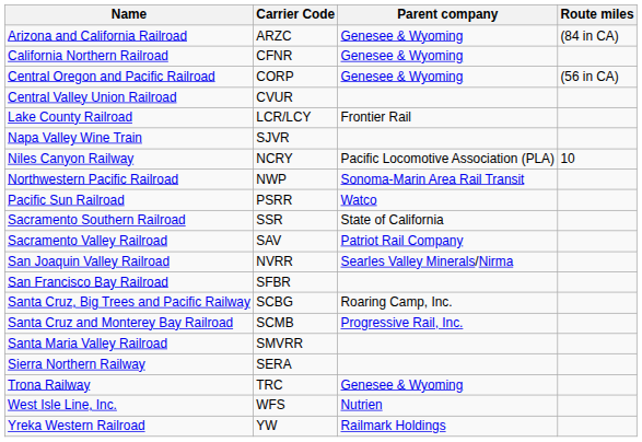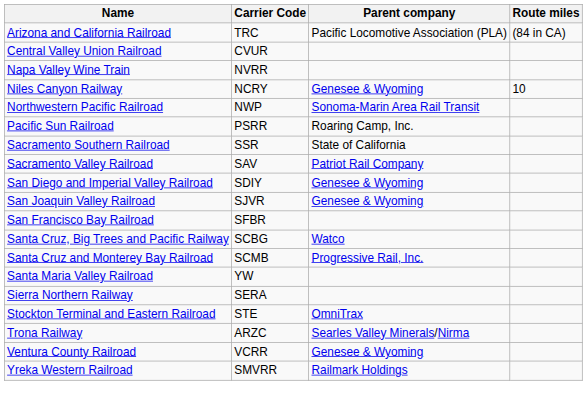 <table class="wikitable sortable">
 <tr>
 <th scope="col">Name</th>
 <th scope="col">Carrier Code</th>
 <th scope="col">Parent company</th>
 <th scope="col">Route miles</th>
 </tr>
 <tr>
 <td><a href='#'>Arizona and California Railroad</a></td>
-<td>ARZC</td>
-<td><a href='#'>Genesee & Wyoming</a></td>
+<td>TRC</td>
+<td>Pacific Locomotive Association (PLA)</td>
 <td> (84 in CA)</td>
-</tr>
-<tr>
-<td><a href='#'>California Northern Railroad</a></td>
-<td>CFNR</td>
-<td><a href='#'>Genesee & Wyoming</a></td>
-<td></td>
-</tr>
-<tr>
-<td><a href='#'>Central Oregon and Pacific Railroad</a></td>
-<td>CORP</td>
-<td><a href='#'>Genesee & Wyoming</a></td>
-<td> (56 in CA)</td>
 </tr>
 <tr>
 <td><a href='#'>Central Valley Union Railroad</a></td>
 <td>CVUR</td>
 <td></td>
 <td></td>
 </tr>
 <tr>
-<td><a href='#'>Lake County Railroad</a></td>
-<td>LCR/LCY</td>
-<td>Frontier Rail</td>
-<td></td>
-</tr>
-<tr>
 <td><a href='#'>Napa Valley Wine Train</a></td>
-<td>SJVR</td>
+<td>NVRR</td>
 <td></td>
 <td></td>
 </tr>
 <tr>
 <td><a href='#'>Niles Canyon Railway</a></td>
 <td>NCRY</td>
-<td>Pacific Locomotive Association (PLA)</td>
+<td><a href='#'>Genesee & Wyoming</a></td>
 <td>10</td>
 </tr>
 <tr>
 <td><a href='#'>Northwestern Pacific Railroad</a></td>
 <td>NWP</td>
 <td><a href='#'>Sonoma-Marin Area Rail Transit</a></td>
 <td></td>
 </tr>
 <tr>
 <td><a href='#'>Pacific Sun Railroad</a></td>
 <td>PSRR</td>
-<td><a href='#'>Watco</a></td>
+<td>Roaring Camp, Inc.</td>
 <td></td>
 </tr>
 <tr>
 <td><a href='#'>Sacramento Southern Railroad</a></td>
 <td>SSR</td>
 <td>State of California</td>
 <td></td>
 </tr>
 <tr>
 <td><a href='#'>Sacramento Valley Railroad</a></td>
 <td>SAV</td>
 <td><a href='#'>Patriot Rail Company</a></td>
 <td></td>
 </tr>
 <tr>
+<td><a href='#'>San Diego and Imperial Valley Railroad</a></td>
+<td>SDIY</td>
+<td><a href='#'>Genesee & Wyoming</a></td>
+<td></td>
+</tr>
+<tr>
 <td><a href='#'>San Joaquin Valley Railroad</a></td>
-<td>NVRR</td>
-<td><a href='#'>Searles Valley Minerals</a>/<a href='#'>Nirma</a></td>
+<td>SJVR</td>
+<td><a href='#'>Genesee & Wyoming</a></td>
 <td></td>
 </tr>
 <tr>
 <td><a href='#'>San Francisco Bay Railroad</a></td>
 <td>SFBR</td>
 <td></td>
 <td></td>
 </tr>
 <tr>
 <td><a href='#'>Santa Cruz, Big Trees and Pacific Railway</a></td>
 <td>SCBG</td>
-<td>Roaring Camp, Inc.</td>
+<td><a href='#'>Watco</a></td>
 <td></td>
 </tr>
 <tr>
 <td><a href='#'>Santa Cruz and Monterey Bay Railroad</a></td>
 <td>SCMB</td>
 <td><a href='#'>Progressive Rail, Inc.</a></td>
 <td></td>
 </tr>
 <tr>
 <td><a href='#'>Santa Maria Valley Railroad</a></td>
-<td>SMVRR</td>
+<td>YW</td>
 <td></td>
 <td></td>
 </tr>
 <tr>
 <td><a href='#'>Sierra Northern Railway</a></td>
 <td>SERA</td>
 <td></td>
 <td></td>
 </tr>
 <tr>
+<td><a href='#'>Stockton Terminal and Eastern Railroad</a></td>
+<td>STE</td>
+<td><a href='#'>OmniTrax</a></td>
+<td></td>
+</tr>
+<tr>
 <td><a href='#'>Trona Railway</a></td>
-<td>TRC</td>
+<td>ARZC</td>
+<td><a href='#'>Searles Valley Minerals</a>/<a href='#'>Nirma</a></td>
+<td></td>
+</tr>
+<tr>
+<td><a href='#'>Ventura County Railroad</a></td>
+<td>VCRR</td>
 <td><a href='#'>Genesee & Wyoming</a></td>
 <td></td>
 </tr>
 <tr>
-<td><a href='#'>West Isle Line, Inc.</a></td>
-<td>WFS</td>
-<td><a href='#'>Nutrien</a></td>
-<td></td>
-</tr>
-<tr>
 <td><a href='#'>Yreka Western Railroad</a></td>
-<td>YW</td>
+<td>SMVRR</td>
 <td><a href='#'>Railmark Holdings</a></td>
 <td></td>
 </tr>
 </table>
